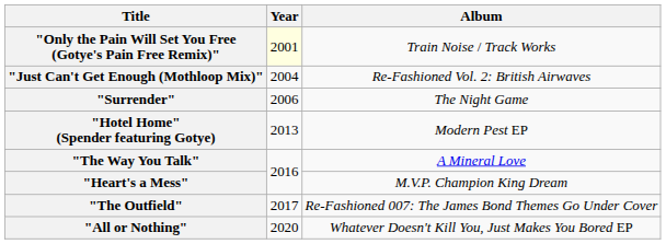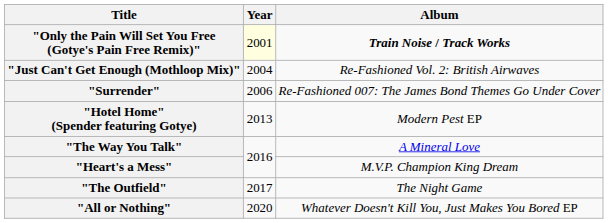 <table class="wikitable plainrowheaders" style="text-align:center;" border="1">
 <tr>
 <th scope="col" style="width:18em;">Title</th>
 <th scope="col" style="width:1em;">Year</th>
 <th scope="col">Album</th>
 </tr>
 <tr>
 <th scope="row">"Only the Pain Will Set You Free<br>(Gotye's Pain Free Remix)"<br></th>
 <td style="background: lightyellow;">2001</td>
-<td><em>Train Noise</em> / <em>Track Works</em></td>
+<td><strong><em>Train Noise</em> / <em>Track Works</em></strong></td>
 </tr>
 <tr>
 <th scope="row">"Just Can't Get Enough (Mothloop Mix)"<br></th>
 <td>2004</td>
 <td><em>Re-Fashioned Vol. 2: British Airwaves</em></td>
 </tr>
 <tr>
 <th scope="row">"Surrender"<br></th>
 <td>2006</td>
-<td><em>The Night Game</em></td>
+<td><em>Re-Fashioned 007: The James Bond Themes Go Under Cover</em></td>
 </tr>
 <tr>
 <th scope="row">"Hotel Home"<br><span>(Spender featuring Gotye)</span></th>
 <td>2013</td>
 <td><em>Modern Pest</em> EP</td>
 </tr>
 <tr>
 <th scope="row">"The Way You Talk"<br></th>
 <td rowspan="2">2016</td>
 <td><em><a href='#'>A Mineral Love</a></em></td>
 </tr>
 <tr>
 <th scope="row">"Heart's a Mess"<br></th>
 <td><em>M.V.P. Champion King Dream</em></td>
 </tr>
 <tr>
 <th scope="row">"The Outfield"<br></th>
 <td>2017</td>
-<td><em>Re-Fashioned 007: The James Bond Themes Go Under Cover</em></td>
+<td><em>The Night Game</em></td>
 </tr>
 <tr>
 <th scope="row">"All or Nothing"<br></th>
 <td>2020</td>
 <td><em>Whatever Doesn't Kill You, Just Makes You Bored</em> EP</td>
 </tr>
 </table>
